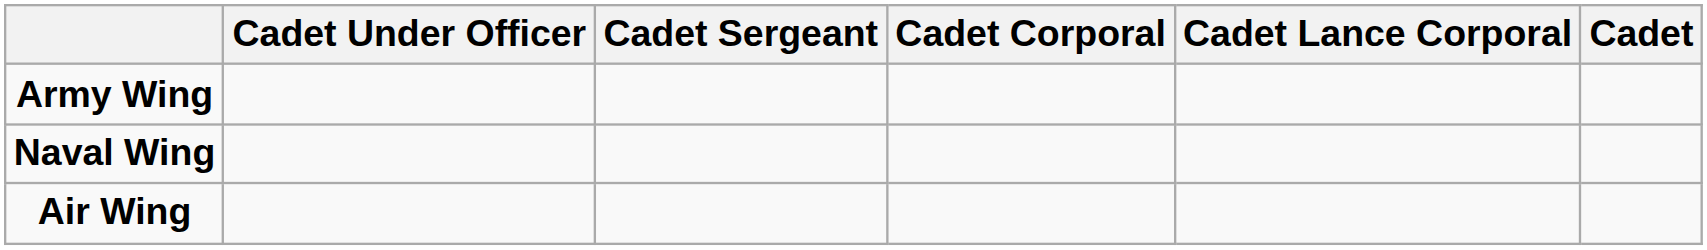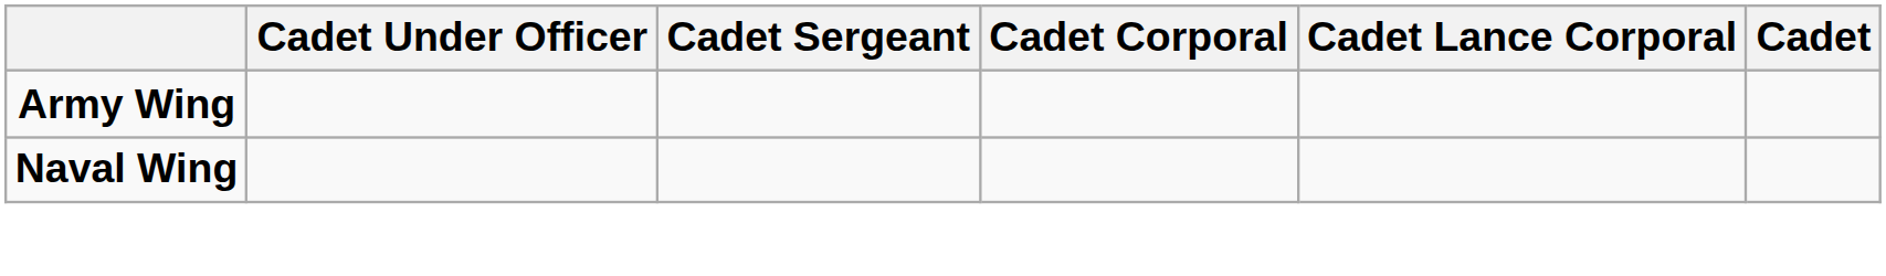 <table class="wikitable">
 <tr>
 <th></th>
 <th>Cadet Under Officer</th>
 <th>Cadet Sergeant</th>
 <th>Cadet Corporal</th>
 <th>Cadet Lance Corporal</th>
 <th>Cadet</th>
 </tr>
 <tr style="text-align:center;">
 <td><strong>Army Wing</strong></td>
 <td></td>
 <td></td>
 <td></td>
 <td></td>
 <td></td>
 </tr>
 <tr style="text-align:center;">
 <td><strong>Naval Wing</strong></td>
 <td></td>
 <td></td>
 <td></td>
 <td></td>
 <td></td>
 </tr>
-<tr style="text-align:center;">
-<td><strong>Air Wing</strong></td>
-<td></td>
-<td></td>
-<td></td>
-<td></td>
-<td></td>
-</tr>
 </table>
